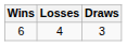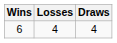 <table class="wikitable">
 <tr>
 <th>Wins</th>
 <th>Losses</th>
 <th>Draws</th>
 </tr>
 <tr>
 <td align="center">6</td>
 <td align="center">4</td>
-<td align="center">3</td>
+<td align="center">4</td>
 </tr>
 </table>
